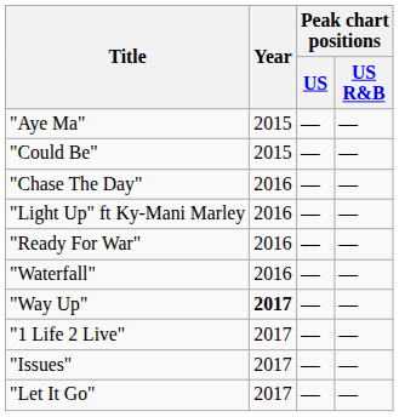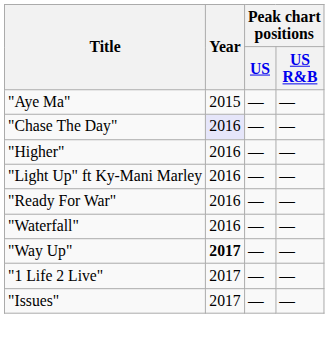 <table class="wikitable">
 <tr>
 <th rowspan="2">Title</th>
 <th rowspan="2">Year</th>
 <th colspan="2">Peak chart<br>positions</th>
 </tr>
 <tr>
 <th><a href='#'>US</a><br></th>
 <th><a href='#'>US<br>R&B</a><br></th>
 </tr>
 <tr>
 <td>"Aye Ma"</td>
 <td>2015</td>
 <td>—</td>
 <td>—</td>
 </tr>
 <tr>
-<td>"Could Be"</td>
-<td>2015</td>
+<td>"Chase The Day"</td>
+<td style="background: lavender;">2016</td>
 <td>—</td>
 <td>—</td>
 </tr>
 <tr>
-<td>"Chase The Day"</td>
+<td>"Higher"</td>
 <td>2016</td>
 <td>—</td>
 <td>—</td>
 </tr>
 <tr>
 <td>"Light Up"  ft Ky-Mani Marley</td>
 <td>2016</td>
 <td>—</td>
 <td>—</td>
 </tr>
 <tr>
 <td>"Ready For War"</td>
 <td>2016</td>
 <td>—</td>
 <td>—</td>
 </tr>
 <tr>
 <td>"Waterfall"</td>
 <td>2016</td>
 <td>—</td>
 <td>—</td>
 </tr>
 <tr>
 <td>"Way Up"</td>
 <td><strong>2017</strong></td>
 <td>—</td>
 <td>—</td>
 </tr>
 <tr>
 <td>"1 Life 2 Live"</td>
 <td>2017</td>
 <td>—</td>
 <td>—</td>
 </tr>
 <tr>
 <td>"Issues"</td>
 <td>2017</td>
 <td>—</td>
 <td>—</td>
 </tr>
-<tr>
-<td>"Let It Go"</td>
-<td>2017</td>
-<td>—</td>
-<td>—</td>
-</tr>
 </table>
